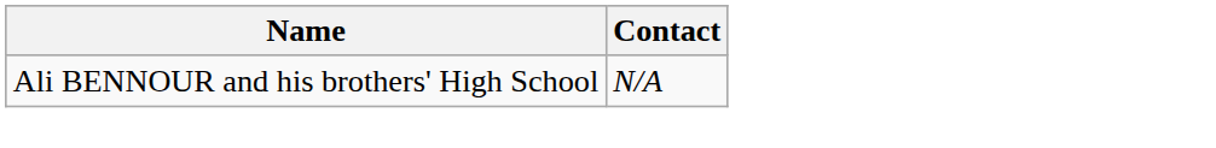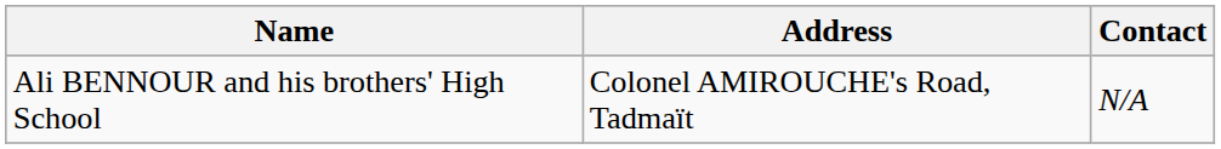 <table class="wikitable">
 <tr>
 <th>Name</th>
+<th>Address</th>
 <th>Contact</th>
 </tr>
 <tr>
 <td>Ali BENNOUR and his brothers' High School</td>
+<td>Colonel AMIROUCHE's Road, Tadmaït</td>
 <td><em>N/A</em></td>
 </tr>
 </table>
